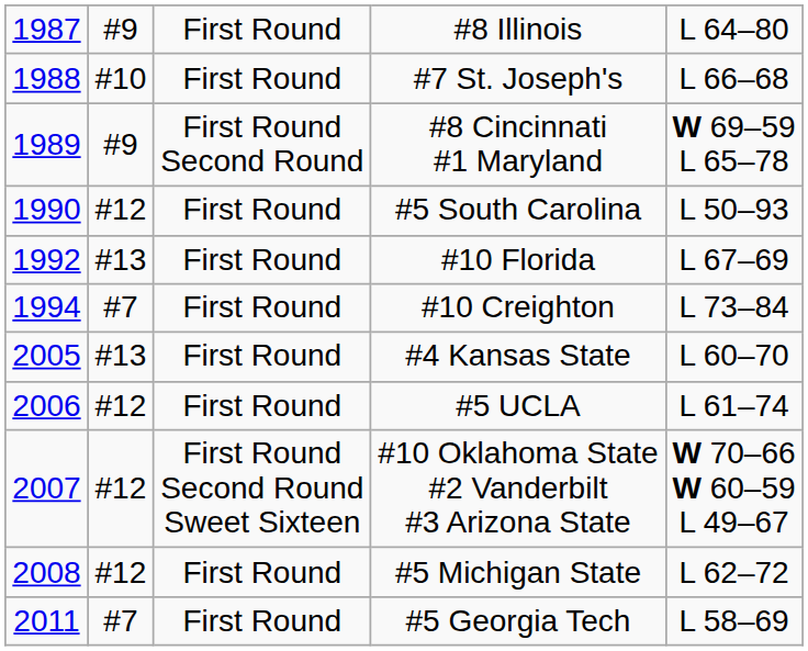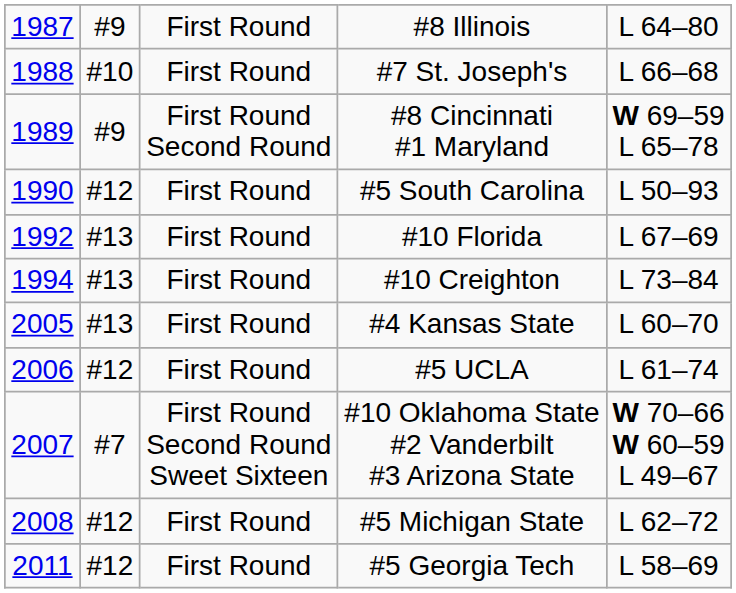 <table class="wikitable">
 <tr align="center">
 <td><a href='#'>1987</a></td>
 <td>#9</td>
 <td>First Round</td>
 <td>#8 Illinois</td>
 <td>L 64–80</td>
 </tr>
 <tr align="center">
 <td><a href='#'>1988</a></td>
 <td>#10</td>
 <td>First Round</td>
 <td>#7 St. Joseph's</td>
 <td>L 66–68</td>
 </tr>
 <tr align="center">
 <td><a href='#'>1989</a></td>
 <td>#9</td>
 <td>First Round<br>Second Round</td>
 <td>#8 Cincinnati<br>#1 Maryland</td>
 <td><strong>W</strong> 69–59<br>L 65–78</td>
 </tr>
 <tr align="center">
 <td><a href='#'>1990</a></td>
 <td>#12</td>
 <td>First Round</td>
 <td>#5 South Carolina</td>
 <td>L 50–93</td>
 </tr>
 <tr align="center">
 <td><a href='#'>1992</a></td>
 <td>#13</td>
 <td>First Round</td>
 <td>#10 Florida</td>
 <td>L 67–69</td>
 </tr>
 <tr align="center">
 <td><a href='#'>1994</a></td>
-<td>#7</td>
+<td>#13</td>
 <td>First Round</td>
 <td>#10 Creighton</td>
 <td>L 73–84</td>
 </tr>
 <tr align="center">
 <td><a href='#'>2005</a></td>
 <td>#13</td>
 <td>First Round</td>
 <td>#4 Kansas State</td>
 <td>L 60–70</td>
 </tr>
 <tr align="center">
 <td><a href='#'>2006</a></td>
 <td>#12</td>
 <td>First Round</td>
 <td>#5 UCLA</td>
 <td>L 61–74</td>
 </tr>
 <tr align="center">
 <td><a href='#'>2007</a></td>
-<td>#12</td>
+<td>#7</td>
 <td>First Round<br>Second Round<br>Sweet Sixteen</td>
 <td>#10 Oklahoma State<br>#2 Vanderbilt<br>#3 Arizona State</td>
 <td><strong>W</strong> 70–66<br><strong>W</strong> 60–59<br>L 49–67</td>
 </tr>
 <tr align="center">
 <td><a href='#'>2008</a></td>
 <td>#12</td>
 <td>First Round</td>
 <td>#5 Michigan State</td>
 <td>L 62–72</td>
 </tr>
 <tr align="center">
 <td><a href='#'>2011</a></td>
-<td>#7</td>
+<td>#12</td>
 <td>First Round</td>
 <td>#5 Georgia Tech</td>
 <td>L 58–69</td>
 </tr>
 </table>
